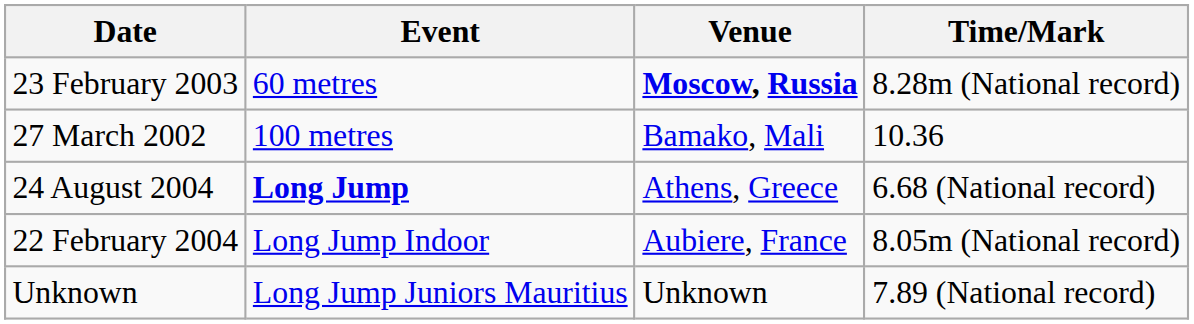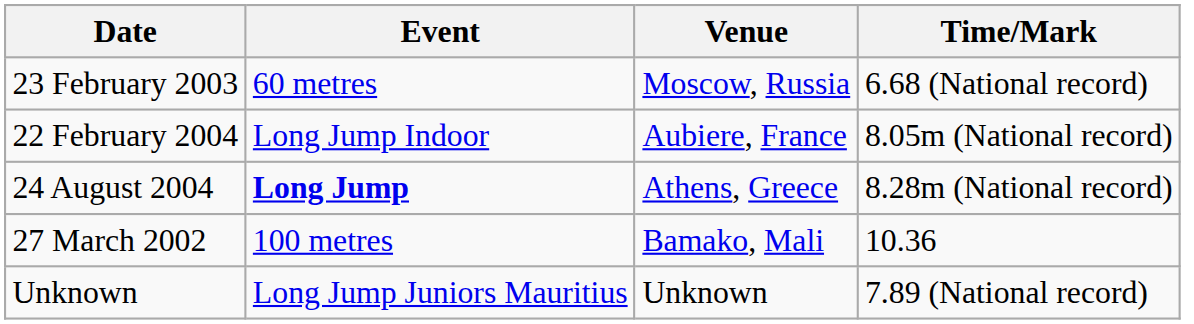 <table class="wikitable" style="font-size: 95%;">
 <tr>
 <th>Date</th>
 <th>Event</th>
 <th>Venue</th>
 <th>Time/Mark</th>
 </tr>
 <tr>
 <td>23 February 2003</td>
 <td><a href='#'>60 metres</a></td>
-<td><strong><a href='#'>Moscow</a>, <a href='#'>Russia</a></strong></td>
+<td><a href='#'>Moscow</a>, <a href='#'>Russia</a></td>
+<td>6.68 (National record)</td>
+</tr>
+<tr>
+<td>22 February 2004</td>
+<td><a href='#'>Long Jump Indoor</a></td>
+<td><a href='#'>Aubiere</a>, <a href='#'>France</a></td>
+<td>8.05m  (National record)</td>
+</tr>
+<tr>
+<td>24 August 2004</td>
+<td><strong><a href='#'>Long Jump</a></strong></td>
+<td><a href='#'>Athens</a>, <a href='#'>Greece</a></td>
 <td>8.28m  (National record)</td>
 </tr>
 <tr>
 <td>27 March 2002</td>
 <td><a href='#'>100 metres</a></td>
 <td><a href='#'>Bamako</a>, <a href='#'>Mali</a></td>
 <td>10.36</td>
 </tr>
 <tr>
-<td>24 August 2004</td>
-<td><strong><a href='#'>Long Jump</a></strong></td>
-<td><a href='#'>Athens</a>, <a href='#'>Greece</a></td>
-<td>6.68 (National record)</td>
-</tr>
-<tr>
-<td>22 February 2004</td>
-<td><a href='#'>Long Jump Indoor</a></td>
-<td><a href='#'>Aubiere</a>, <a href='#'>France</a></td>
-<td>8.05m  (National record)</td>
-</tr>
-<tr>
 <td>Unknown</td>
 <td><a href='#'>Long Jump Juniors Mauritius</a></td>
 <td>Unknown</td>
 <td>7.89   (National record)</td>
 </tr>
 </table>
